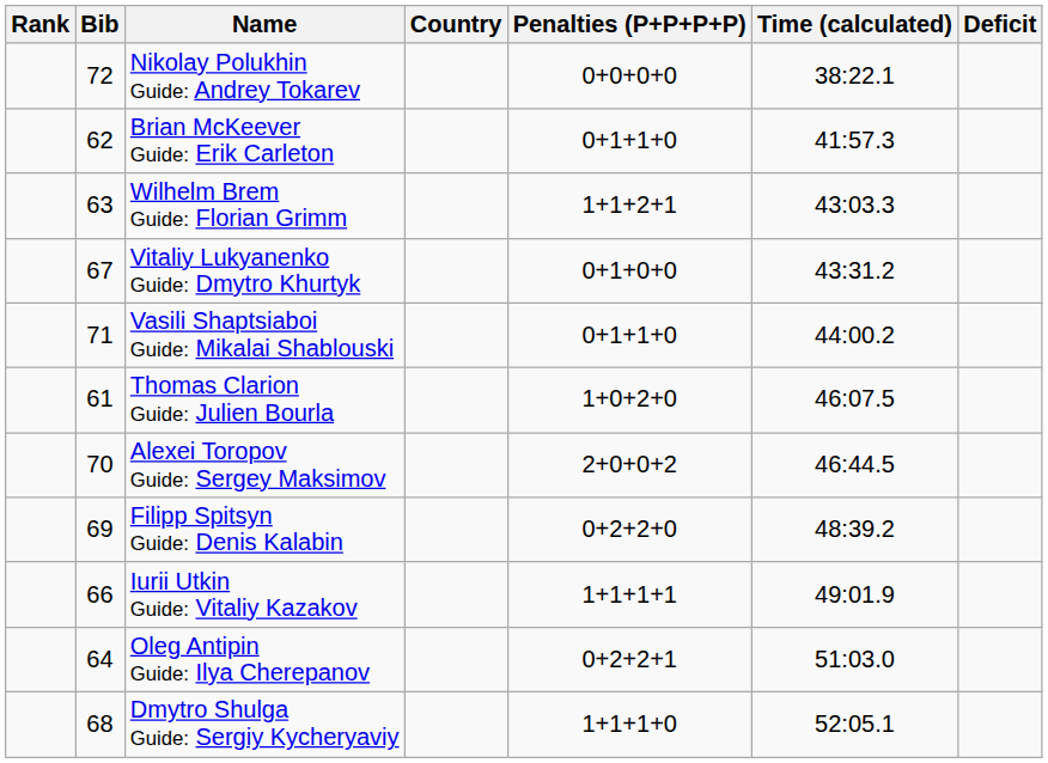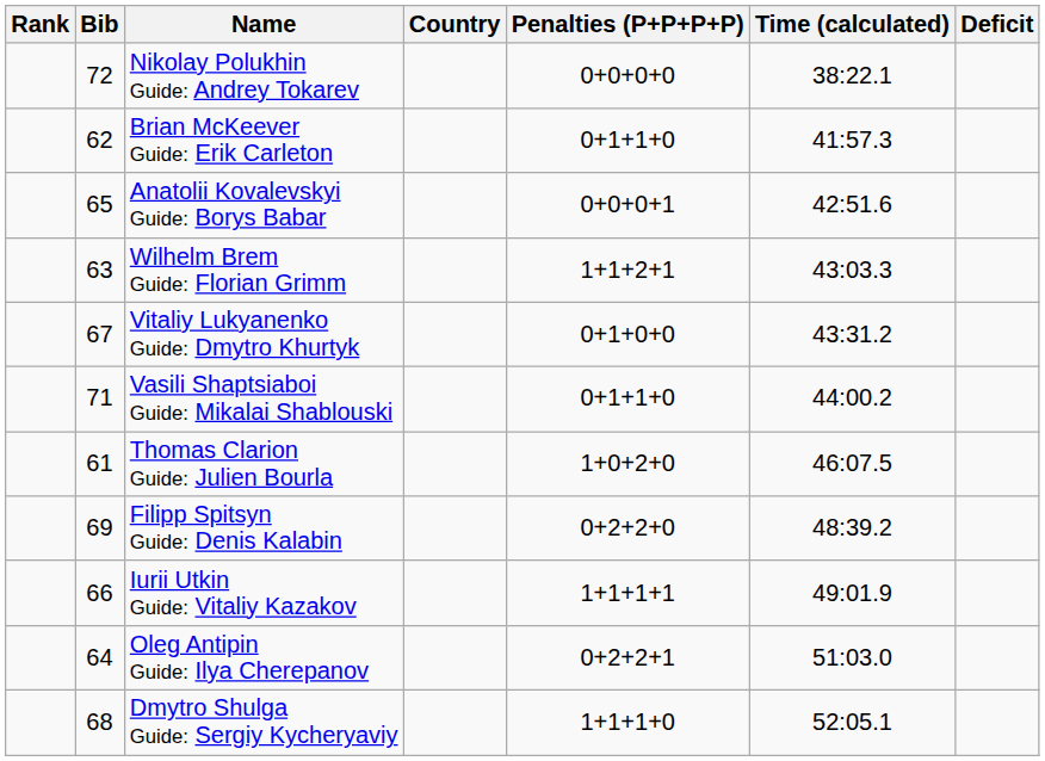 <table class="wikitable sortable" style="text-align:center">
 <tr>
 <th>Rank</th>
 <th>Bib</th>
 <th>Name</th>
 <th>Country</th>
 <th>Penalties  (P+P+P+P)</th>
 <th>Time (calculated)</th>
 <th>Deficit</th>
 </tr>
 <tr>
 <td></td>
 <td>72</td>
 <td align=left><a href='#'>Nikolay Polukhin</a><br><small>Guide:</small> <a href='#'>Andrey Tokarev</a></td>
 <td align=left></td>
 <td>0+0+0+0</td>
 <td>38:22.1</td>
 <td></td>
 </tr>
 <tr>
 <td></td>
 <td>62</td>
 <td align=left><a href='#'>Brian McKeever</a><br><small>Guide:</small> <a href='#'>Erik Carleton</a></td>
 <td align=left></td>
 <td>0+1+1+0</td>
 <td>41:57.3</td>
+<td></td>
+</tr>
+<tr>
+<td></td>
+<td>65</td>
+<td align=left><a href='#'>Anatolii Kovalevskyi</a><br><small>Guide:</small> <a href='#'>Borys Babar</a></td>
+<td align=left></td>
+<td>0+0+0+1</td>
+<td>42:51.6</td>
 <td></td>
 </tr>
 <tr>
 <td></td>
 <td>63</td>
 <td align=left><a href='#'>Wilhelm Brem</a><br><small>Guide:</small> <a href='#'>Florian Grimm</a></td>
 <td align=left></td>
 <td>1+1+2+1</td>
 <td>43:03.3</td>
 <td></td>
 </tr>
 <tr>
 <td></td>
 <td>67</td>
 <td align=left><a href='#'>Vitaliy Lukyanenko</a><br><small>Guide:</small> <a href='#'>Dmytro Khurtyk</a></td>
 <td align=left></td>
 <td>0+1+0+0</td>
 <td>43:31.2</td>
 <td></td>
 </tr>
 <tr>
 <td></td>
 <td>71</td>
 <td align=left><a href='#'>Vasili Shaptsiaboi</a><br><small>Guide:</small> <a href='#'>Mikalai Shablouski</a></td>
 <td align=left></td>
 <td>0+1+1+0</td>
 <td>44:00.2</td>
 <td></td>
 </tr>
 <tr>
 <td></td>
 <td>61</td>
 <td align=left><a href='#'>Thomas Clarion</a><br><small>Guide:</small> <a href='#'>Julien Bourla</a></td>
 <td align=left></td>
 <td>1+0+2+0</td>
 <td>46:07.5</td>
 <td></td>
 </tr>
 <tr>
 <td></td>
-<td>70</td>
-<td align=left><a href='#'>Alexei Toropov</a><br><small>Guide:</small> <a href='#'>Sergey Maksimov</a></td>
-<td align=left></td>
-<td>2+0+0+2</td>
-<td>46:44.5</td>
-<td></td>
-</tr>
-<tr>
-<td></td>
 <td>69</td>
 <td align=left><a href='#'>Filipp Spitsyn</a><br><small>Guide:</small> <a href='#'>Denis Kalabin</a></td>
 <td align=left></td>
 <td>0+2+2+0</td>
 <td>48:39.2</td>
 <td></td>
 </tr>
 <tr>
 <td></td>
 <td>66</td>
 <td align=left><a href='#'>Iurii Utkin</a><br><small>Guide:</small> <a href='#'>Vitaliy Kazakov</a></td>
 <td align=left></td>
 <td>1+1+1+1</td>
 <td>49:01.9</td>
 <td></td>
 </tr>
 <tr>
 <td></td>
 <td>64</td>
 <td align=left><a href='#'>Oleg Antipin</a><br><small>Guide:</small> <a href='#'>Ilya Cherepanov</a></td>
 <td align=left></td>
 <td>0+2+2+1</td>
 <td>51:03.0</td>
 <td></td>
 </tr>
 <tr>
 <td></td>
 <td>68</td>
 <td align=left><a href='#'>Dmytro Shulga</a><br><small>Guide:</small> <a href='#'>Sergiy Kycheryaviy</a></td>
 <td align=left></td>
 <td>1+1+1+0</td>
 <td>52:05.1</td>
 <td></td>
 </tr>
 </table>
